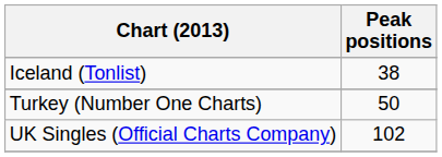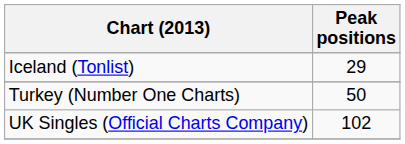 <table class="wikitable sortable">
 <tr>
 <th>Chart (2013)</th>
 <th>Peak<br>positions</th>
 </tr>
 <tr>
 </tr>
 <tr>
 </tr>
 <tr>
 <td align="left">Iceland (<a href='#'>Tonlist</a>)</td>
-<td style="text-align:center;">38</td>
+<td style="text-align:center;">29</td>
 </tr>
 <tr>
 </tr>
 <tr>
 </tr>
 <tr>
 <td>Turkey (Number One Charts)</td>
 <td align="center">50</td>
 </tr>
 <tr>
 <td align="left">UK Singles (<a href='#'>Official Charts Company</a>)</td>
 <td style="text-align:center;">102</td>
 </tr>
 <tr>
 </tr>
 </table>
